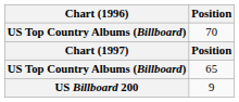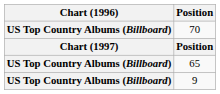 <table class="wikitable plainrowheaders" style="text-align:center">
 <tr>
 <th scope="col">Chart (1996)</th>
 <th scope="col">Position</th>
 </tr>
 <tr>
 <th scope="row">US Top Country Albums (<em>Billboard</em>)</th>
 <td>70</td>
 </tr>
 <tr>
 <th scope="col">Chart (1997)</th>
 <th scope="col">Position</th>
 </tr>
 <tr>
 <th scope="row">US Top Country Albums (<em>Billboard</em>)</th>
 <td>65</td>
 </tr>
 <tr>
-<th scope="row">US <em>Billboard</em> 200</th>
+<th scope="row">US Top Country Albums (<em>Billboard</em>)</th>
 <td>9</td>
 </tr>
 </table>
